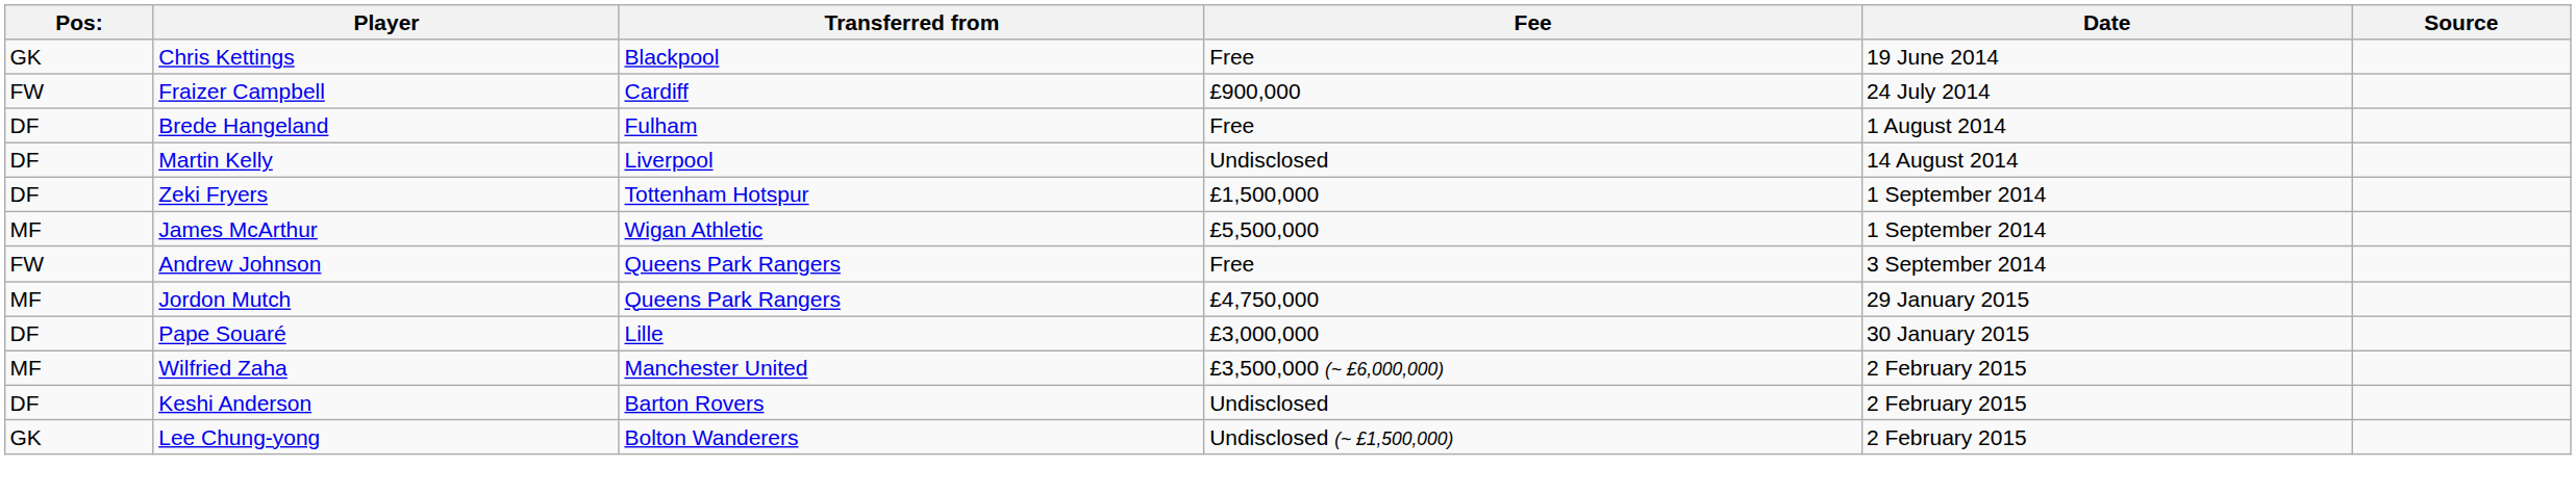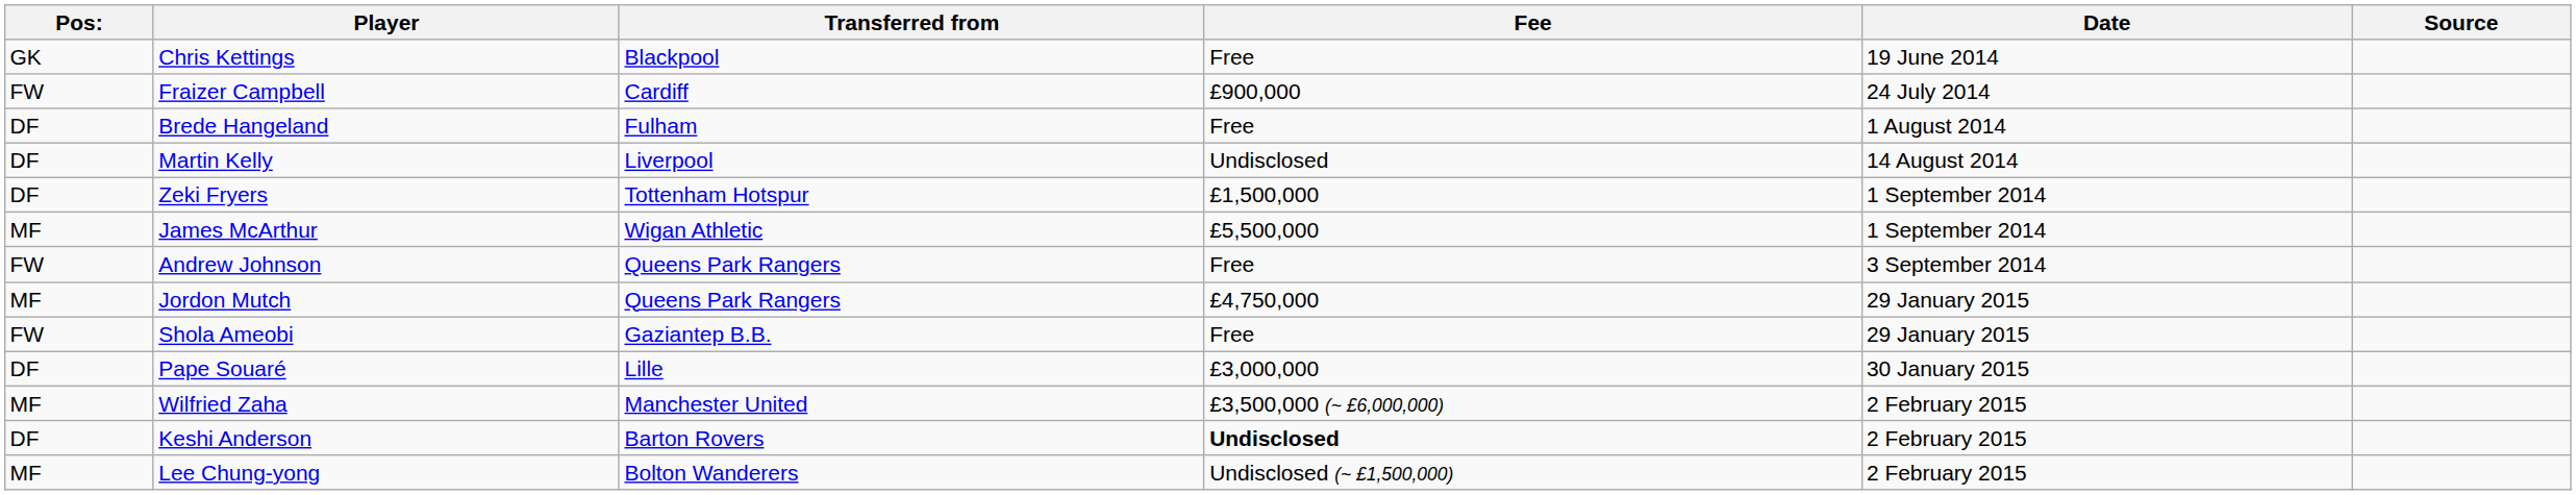 <table class="wikitable sortable" style="width:90%; text-align:center; font-size:95%; text-align:left;">
 <tr>
 <th>Pos:</th>
 <th>Player</th>
 <th>Transferred from</th>
 <th>Fee</th>
 <th>Date</th>
 <th>Source</th>
 </tr>
 <tr>
 <td>GK</td>
 <td> <a href='#'>Chris Kettings</a></td>
 <td> <a href='#'>Blackpool</a></td>
 <td>Free</td>
 <td>19 June 2014</td>
 <td></td>
 </tr>
 <tr>
 <td>FW</td>
 <td> <a href='#'>Fraizer Campbell</a></td>
 <td> <a href='#'>Cardiff</a></td>
 <td>£900,000</td>
 <td>24 July 2014</td>
 <td></td>
 </tr>
 <tr>
 <td>DF</td>
 <td> <a href='#'>Brede Hangeland</a></td>
 <td> <a href='#'>Fulham</a></td>
 <td>Free</td>
 <td>1 August 2014</td>
 <td></td>
 </tr>
 <tr>
 <td>DF</td>
 <td> <a href='#'>Martin Kelly</a></td>
 <td> <a href='#'>Liverpool</a></td>
 <td>Undisclosed</td>
 <td>14 August 2014</td>
 <td></td>
 </tr>
 <tr>
 <td>DF</td>
 <td> <a href='#'>Zeki Fryers</a></td>
 <td> <a href='#'>Tottenham Hotspur</a></td>
 <td>£1,500,000</td>
 <td>1 September 2014</td>
 <td></td>
 </tr>
 <tr>
 <td>MF</td>
 <td> <a href='#'>James McArthur</a></td>
 <td> <a href='#'>Wigan Athletic</a></td>
 <td>£5,500,000</td>
 <td>1 September 2014</td>
 <td></td>
 </tr>
 <tr>
 <td>FW</td>
 <td> <a href='#'>Andrew Johnson</a></td>
 <td> <a href='#'>Queens Park Rangers</a></td>
 <td>Free</td>
 <td>3 September 2014</td>
 <td></td>
 </tr>
 <tr>
 <td>MF</td>
 <td> <a href='#'>Jordon Mutch</a></td>
 <td> <a href='#'>Queens Park Rangers</a></td>
 <td>£4,750,000</td>
 <td>29 January 2015</td>
 <td></td>
 </tr>
 <tr>
+<td>FW</td>
+<td> <a href='#'>Shola Ameobi</a></td>
+<td> <a href='#'>Gaziantep B.B.</a></td>
+<td>Free</td>
+<td>29 January 2015</td>
+<td></td>
+</tr>
+<tr>
 <td>DF</td>
 <td> <a href='#'>Pape Souaré</a></td>
 <td> <a href='#'>Lille</a></td>
 <td>£3,000,000</td>
 <td>30 January 2015</td>
 <td></td>
 </tr>
 <tr>
 <td>MF</td>
 <td> <a href='#'>Wilfried Zaha</a></td>
 <td> <a href='#'>Manchester United</a></td>
 <td>£3,500,000 <small><em> (~ £6,000,000)</em></small></td>
 <td>2 February 2015</td>
 <td></td>
 </tr>
 <tr>
 <td>DF</td>
 <td> <a href='#'>Keshi Anderson</a></td>
 <td> <a href='#'>Barton Rovers</a></td>
-<td>Undisclosed</td>
+<td><strong>Undisclosed</strong></td>
 <td>2 February 2015</td>
 <td></td>
 </tr>
 <tr>
-<td>GK</td>
+<td>MF</td>
 <td> <a href='#'>Lee Chung-yong</a></td>
 <td> <a href='#'>Bolton Wanderers</a></td>
 <td>Undisclosed <small><em> (~ £1,500,000)</em></small></td>
 <td>2 February 2015</td>
 <td></td>
 </tr>
 </table>
